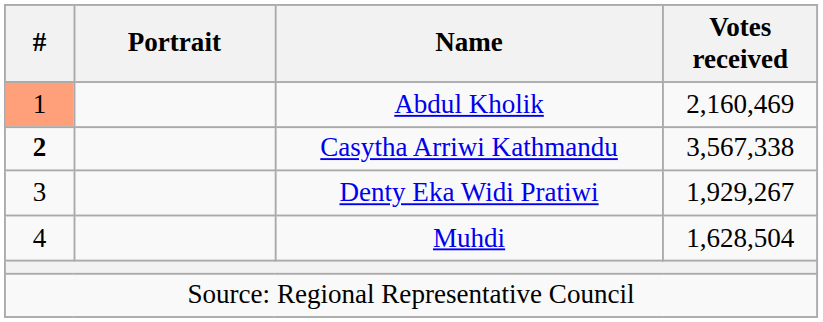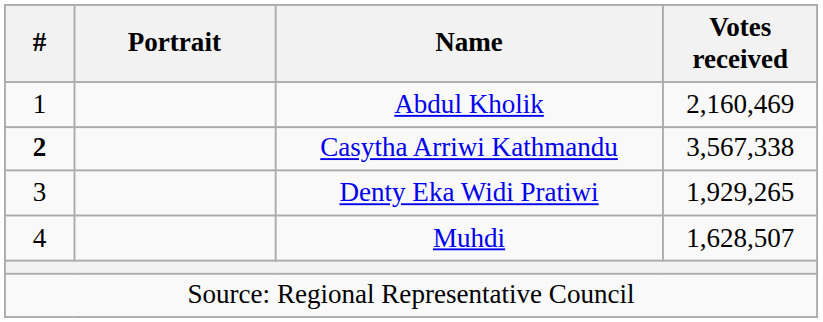 <table class="wikitable sortable" style="text-align:center; font-size: 0.9em;">
 <tr>
 <th width="30">#</th>
 <th width="100">Portrait</th>
 <th width="200">Name</th>
 <th width="75">Votes received</th>
 </tr>
 <tr>
-<td style="background: lightsalmon;">1</td>
+<td>1</td>
 <td></td>
 <td><a href='#'>Abdul Kholik</a></td>
 <td>2,160,469</td>
 </tr>
 <tr>
 <td><strong>2</strong></td>
 <td></td>
 <td><a href='#'>Casytha Arriwi Kathmandu</a></td>
 <td>3,567,338</td>
 </tr>
 <tr>
 <td>3</td>
 <td></td>
 <td><a href='#'>Denty Eka Widi Pratiwi</a></td>
-<td>1,929,267</td>
+<td>1,929,265</td>
 </tr>
 <tr>
 <td>4</td>
 <td></td>
 <td><a href='#'>Muhdi</a></td>
-<td>1,628,504</td>
+<td>1,628,507</td>
 </tr>
 <tr>
 <th colspan="8"></th>
 </tr>
 <tr>
 <td colspan="8">Source: Regional Representative Council</td>
 </tr>
 </table>
